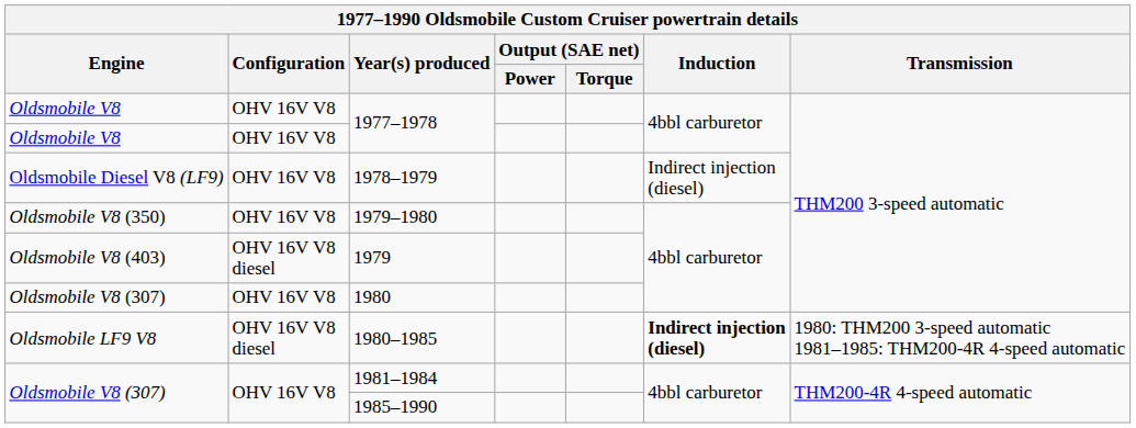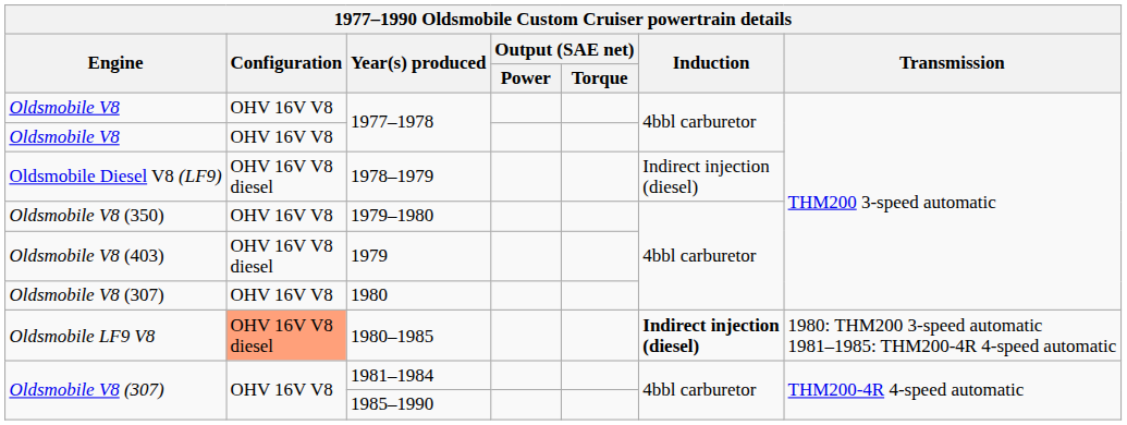 <table class="wikitable">
 <tr>
 <th colspan="7">1977–1990 Oldsmobile Custom Cruiser powertrain details</th>
 </tr>
 <tr>
 <th rowspan="2">Engine</th>
 <th rowspan="2">Configuration</th>
 <th rowspan="2">Year(s) produced</th>
 <th colspan="2">Output (SAE net)</th>
 <th rowspan="2">Induction</th>
 <th rowspan="2">Transmission</th>
 </tr>
 <tr>
 <th>Power</th>
 <th>Torque</th>
 </tr>
 <tr>
 <td><em><a href='#'>Oldsmobile V8</a></em></td>
 <td> OHV 16V V8</td>
 <td rowspan="2">1977–1978</td>
 <td></td>
 <td></td>
 <td rowspan="2">4bbl carburetor</td>
 <td rowspan="6"><a href='#'>THM200</a> 3-speed automatic</td>
 </tr>
 <tr>
 <td><em><a href='#'>Oldsmobile V8</a></em></td>
 <td> OHV 16V V8</td>
 <td></td>
 <td></td>
 </tr>
 <tr>
 <td><a href='#'>Oldsmobile Diesel</a> V8 <em>(LF9)</em></td>
-<td> OHV 16V V8</td>
+<td> OHV 16V V8<br>diesel</td>
 <td>1978–1979</td>
 <td></td>
 <td></td>
 <td>Indirect injection<br>(diesel)</td>
 </tr>
 <tr>
 <td><em>Oldsmobile V8</em> (350)</td>
 <td> OHV 16V V8</td>
 <td>1979–1980</td>
 <td></td>
 <td></td>
 <td rowspan="3">4bbl carburetor</td>
 </tr>
 <tr>
 <td><em>Oldsmobile V8</em> (403)</td>
 <td> OHV 16V V8<br>diesel</td>
 <td>1979</td>
 <td></td>
 <td></td>
 </tr>
 <tr>
 <td><em>Oldsmobile V8</em> (307)</td>
 <td> OHV 16V V8</td>
 <td>1980</td>
 <td></td>
 <td></td>
 </tr>
 <tr>
 <td><em>Oldsmobile LF9 V8</em></td>
-<td> OHV 16V V8<br>diesel</td>
+<td style="background: lightsalmon;"> OHV 16V V8<br>diesel</td>
 <td>1980–1985</td>
 <td></td>
 <td></td>
 <td><strong>Indirect injection<br>(diesel)</strong></td>
 <td>1980: THM200 3-speed automatic<br>1981–1985: THM200-4R 4-speed automatic</td>
 </tr>
 <tr>
 <td rowspan="2"><em><a href='#'>Oldsmobile V8</a> (307)</em></td>
 <td rowspan="2"> OHV 16V V8</td>
 <td>1981–1984</td>
 <td></td>
 <td></td>
 <td rowspan="2">4bbl carburetor</td>
 <td rowspan="2"><a href='#'>THM200-4R</a> 4-speed automatic</td>
 </tr>
 <tr>
 <td>1985–1990</td>
 <td></td>
 <td></td>
 </tr>
 </table>
